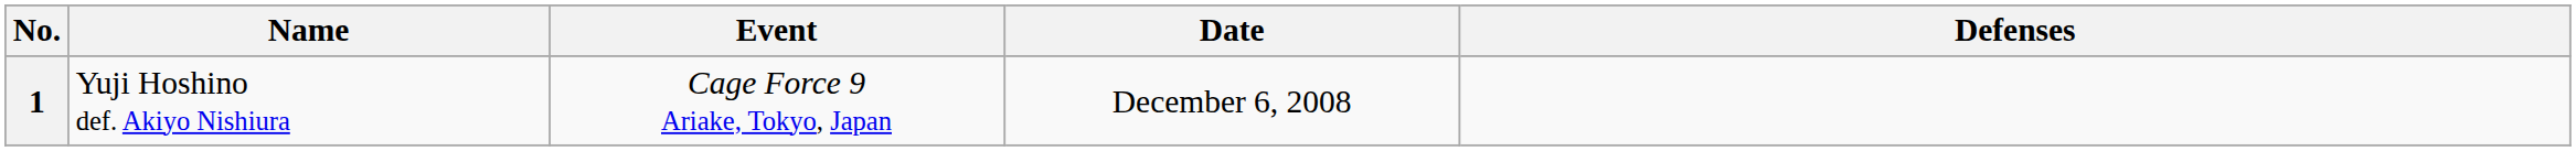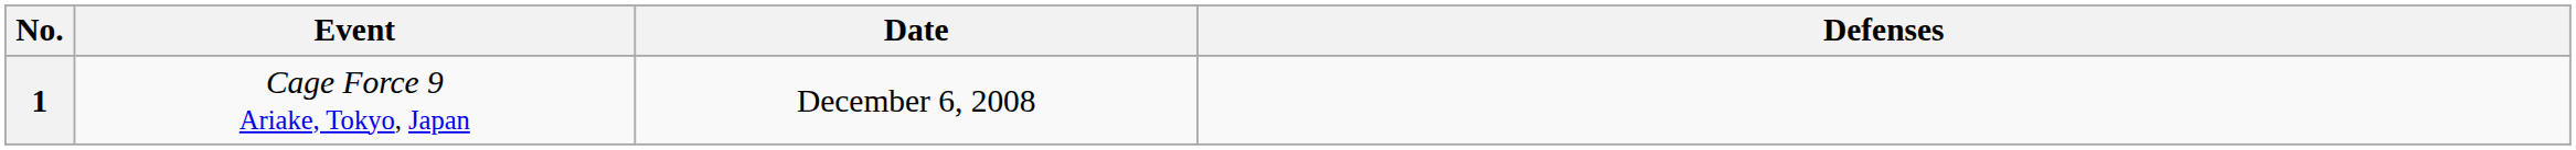 <table class="wikitable" width=100%>
 <tr>
 <th width=1%>No.</th>
-<th width=19%>Name</th>
 <th width=18%>Event</th>
 <th width=18%>Date</th>
 <th width=44%>Defenses</th>
 </tr>
 <tr>
 <th>1</th>
-<td align=left> Yuji Hoshino<br><small>def. <a href='#'>Akiyo Nishiura</a></small></td>
 <td align=center><em>Cage Force 9</em><br><small><a href='#'>Ariake, Tokyo</a>, <a href='#'>Japan</a></small></td>
 <td align=center>December 6, 2008</td>
 <td></td>
 </tr>
 </table>
